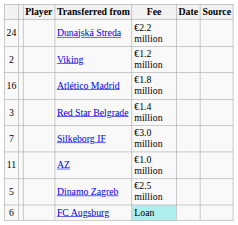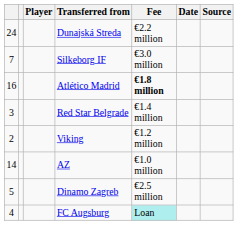 <table class="wikitable plainrowheaders sortable">
 <tr>
 <th></th>
 <th></th>
 <th scope=col>Player</th>
 <th>Transferred from</th>
 <th !scope=col; style="width: 65px;">Fee</th>
 <th scope=col>Date</th>
 <th scope=col>Source</th>
 </tr>
 <tr>
 <td align="center">24</td>
 <td align="center"></td>
 <td></td>
 <td> <a href='#'>Dunajská Streda</a></td>
 <td>€2.2 million</td>
 <td></td>
 <td></td>
 </tr>
 <tr>
-<td align="center">2</td>
+<td align="center">7</td>
 <td align="center"></td>
 <td></td>
-<td> <a href='#'>Viking</a></td>
-<td>€1.2 million</td>
+<td> <a href='#'>Silkeborg IF</a></td>
+<td>€3.0 million</td>
 <td></td>
 <td></td>
 </tr>
 <tr>
 <td align="center">16</td>
 <td align="center"></td>
 <td></td>
 <td> <a href='#'>Atlético Madrid</a></td>
-<td>€1.8 million</td>
+<td><strong>€1.8 million</strong></td>
 <td></td>
 <td></td>
 </tr>
 <tr>
 <td align="center">3</td>
 <td align="center"></td>
 <td></td>
 <td> <a href='#'>Red Star Belgrade</a></td>
 <td>€1.4 million</td>
 <td></td>
 <td></td>
 </tr>
 <tr>
-<td align="center">7</td>
+<td align="center">2</td>
 <td align="center"></td>
 <td></td>
-<td> <a href='#'>Silkeborg IF</a></td>
-<td>€3.0 million</td>
+<td> <a href='#'>Viking</a></td>
+<td>€1.2 million</td>
 <td></td>
 <td></td>
 </tr>
 <tr>
-<td align="center">11</td>
+<td align="center">14</td>
 <td align="center"></td>
 <td></td>
 <td> <a href='#'>AZ</a></td>
 <td>€1.0 million</td>
 <td></td>
 <td></td>
 </tr>
 <tr>
 <td align="center">5</td>
 <td align="center"></td>
 <td></td>
 <td> <a href='#'>Dinamo Zagreb</a></td>
 <td>€2.5 million</td>
 <td></td>
 <td></td>
 </tr>
 <tr>
-<td align="center">6</td>
+<td align="center">4</td>
 <td align="center"></td>
 <td></td>
 <td> <a href='#'>FC Augsburg</a></td>
 <td style="background: paleturquoise;">Loan</td>
 <td></td>
 <td></td>
 </tr>
 </table>
